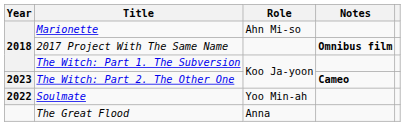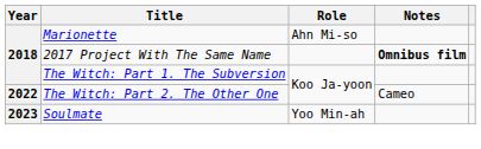 <table class="wikitable plainrowheaders sortable">
 <tr>
 <th scope="col">Year</th>
 <th scope="col">Title</th>
 <th scope="col">Role</th>
 <th scope="col">Notes</th>
 <th scope="col" class="unsortable"></th>
 </tr>
 <tr>
 <th scope="row"  rowspan="3">2018</th>
 <td><em><a href='#'>Marionette</a></em></td>
 <td>Ahn Mi-so</td>
 <td></td>
 <td style="text-align:center"></td>
 </tr>
 <tr>
 <td><em>2017 Project With The Same Name</em></td>
 <td></td>
 <td><strong>Omnibus film</strong></td>
 <td style="text-align:center"></td>
 </tr>
 <tr>
 <td><em><a href='#'>The Witch: Part 1. The Subversion</a></em></td>
 <td rowspan="2">Koo Ja-yoon</td>
 <td></td>
 <td style="text-align:center"></td>
 </tr>
 <tr>
-<th scope="row">2023</th>
+<th scope="row">2022</th>
 <td><em><a href='#'>The Witch: Part 2. The Other One</a></em></td>
-<td><strong>Cameo</strong></td>
+<td>Cameo</td>
 <td style="text-align:center"></td>
 </tr>
 <tr>
-<th scope="row">2022</th>
+<th scope="row">2023</th>
 <td><em><a href='#'>Soulmate</a></em></td>
 <td>Yoo Min-ah</td>
 <td></td>
 <td style="text-align:center"></td>
 </tr>
-<tr>
-<td></td>
-<td><em>The Great Flood</em></td>
-<td>Anna</td>
-<td></td>
-<td style="text-align:center"></td>
-</tr>
 </table>
